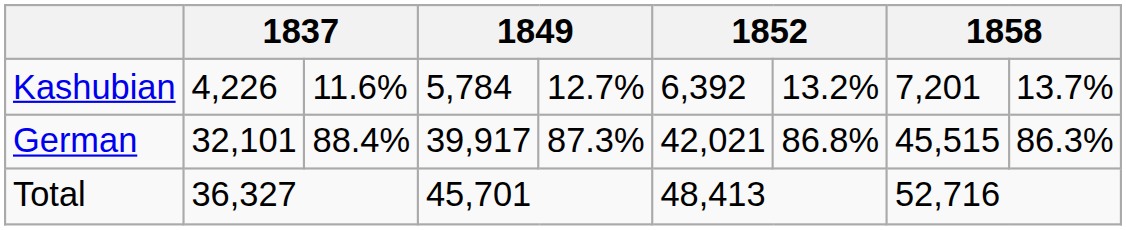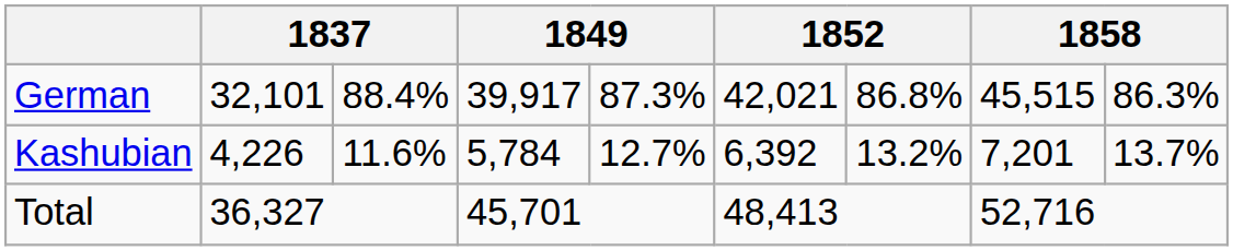 <table class="wikitable">
 <tr>
 <th></th>
 <th colspan="2">1837</th>
 <th colspan="2">1849</th>
 <th colspan="2">1852</th>
 <th colspan="2">1858</th>
+</tr>
+<tr>
+<td><a href='#'>German</a></td>
+<td>32,101</td>
+<td>88.4%</td>
+<td>39,917</td>
+<td>87.3%</td>
+<td>42,021</td>
+<td>86.8%</td>
+<td>45,515</td>
+<td>86.3%</td>
 </tr>
 <tr>
 <td><a href='#'>Kashubian</a></td>
 <td>4,226</td>
 <td>11.6%</td>
 <td>5,784</td>
 <td>12.7%</td>
 <td>6,392</td>
 <td>13.2%</td>
 <td>7,201</td>
 <td>13.7%</td>
 </tr>
 <tr>
-<td><a href='#'>German</a></td>
-<td>32,101</td>
-<td>88.4%</td>
-<td>39,917</td>
-<td>87.3%</td>
-<td>42,021</td>
-<td>86.8%</td>
-<td>45,515</td>
-<td>86.3%</td>
-</tr>
-<tr>
 <td>Total</td>
 <td colspan="2">36,327</td>
 <td colspan="2">45,701</td>
 <td colspan="2">48,413</td>
 <td colspan="2">52,716</td>
 </tr>
 </table>
